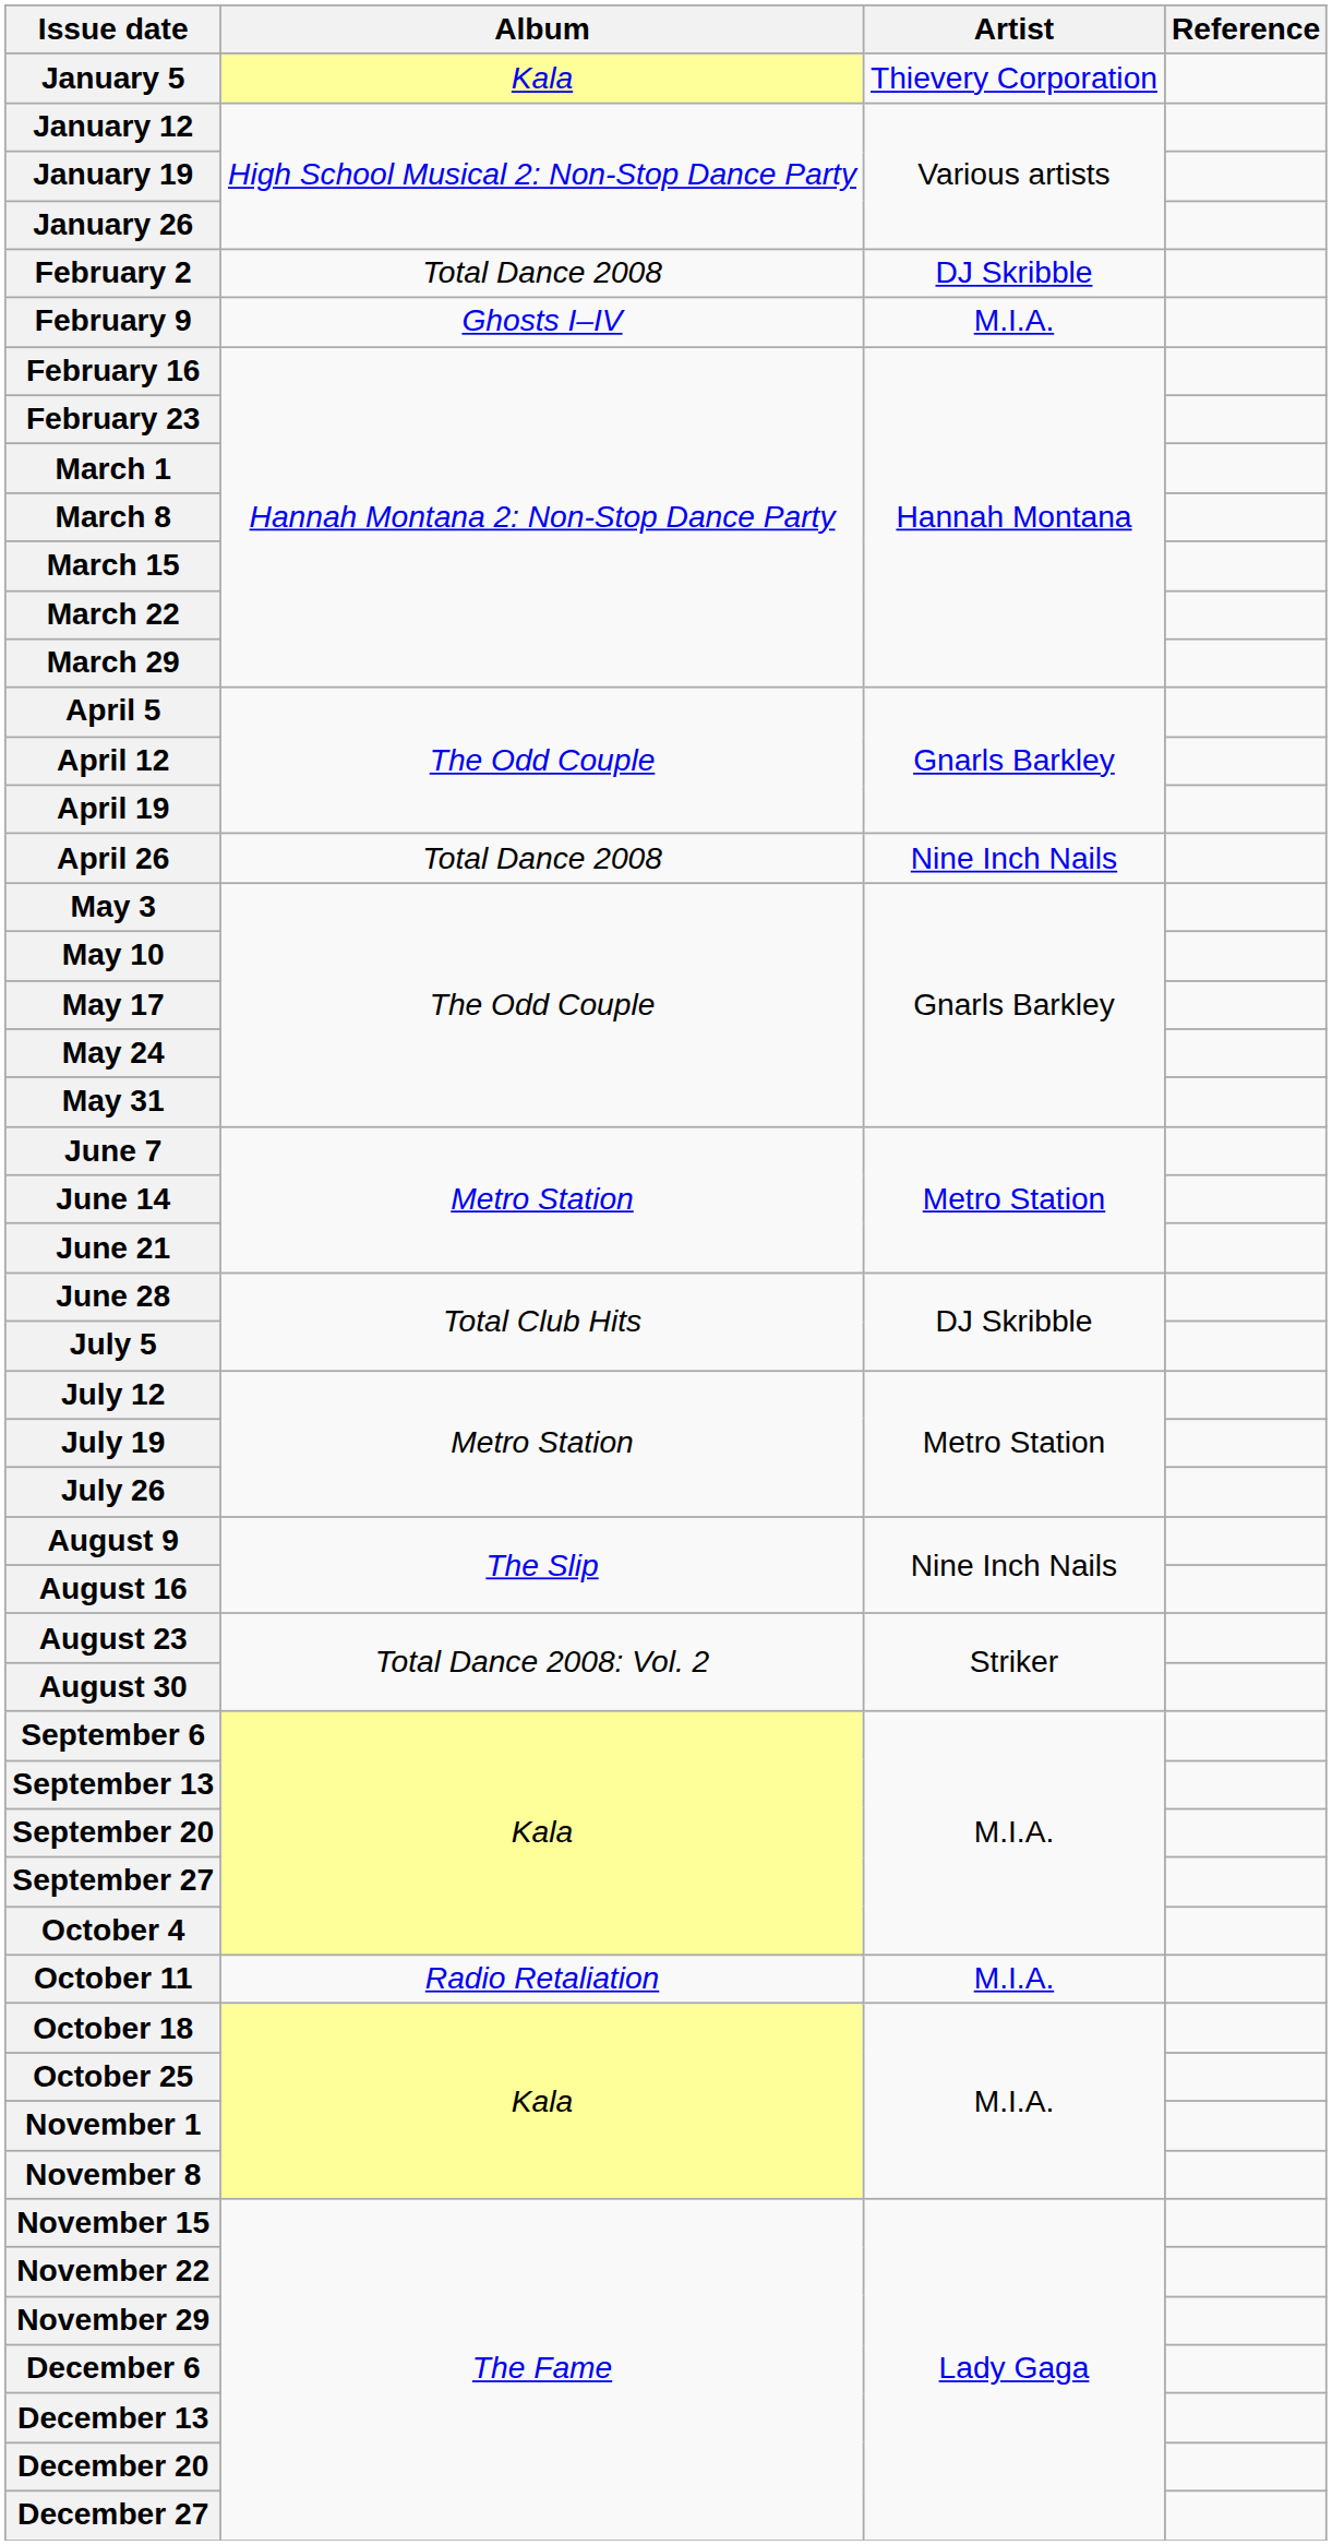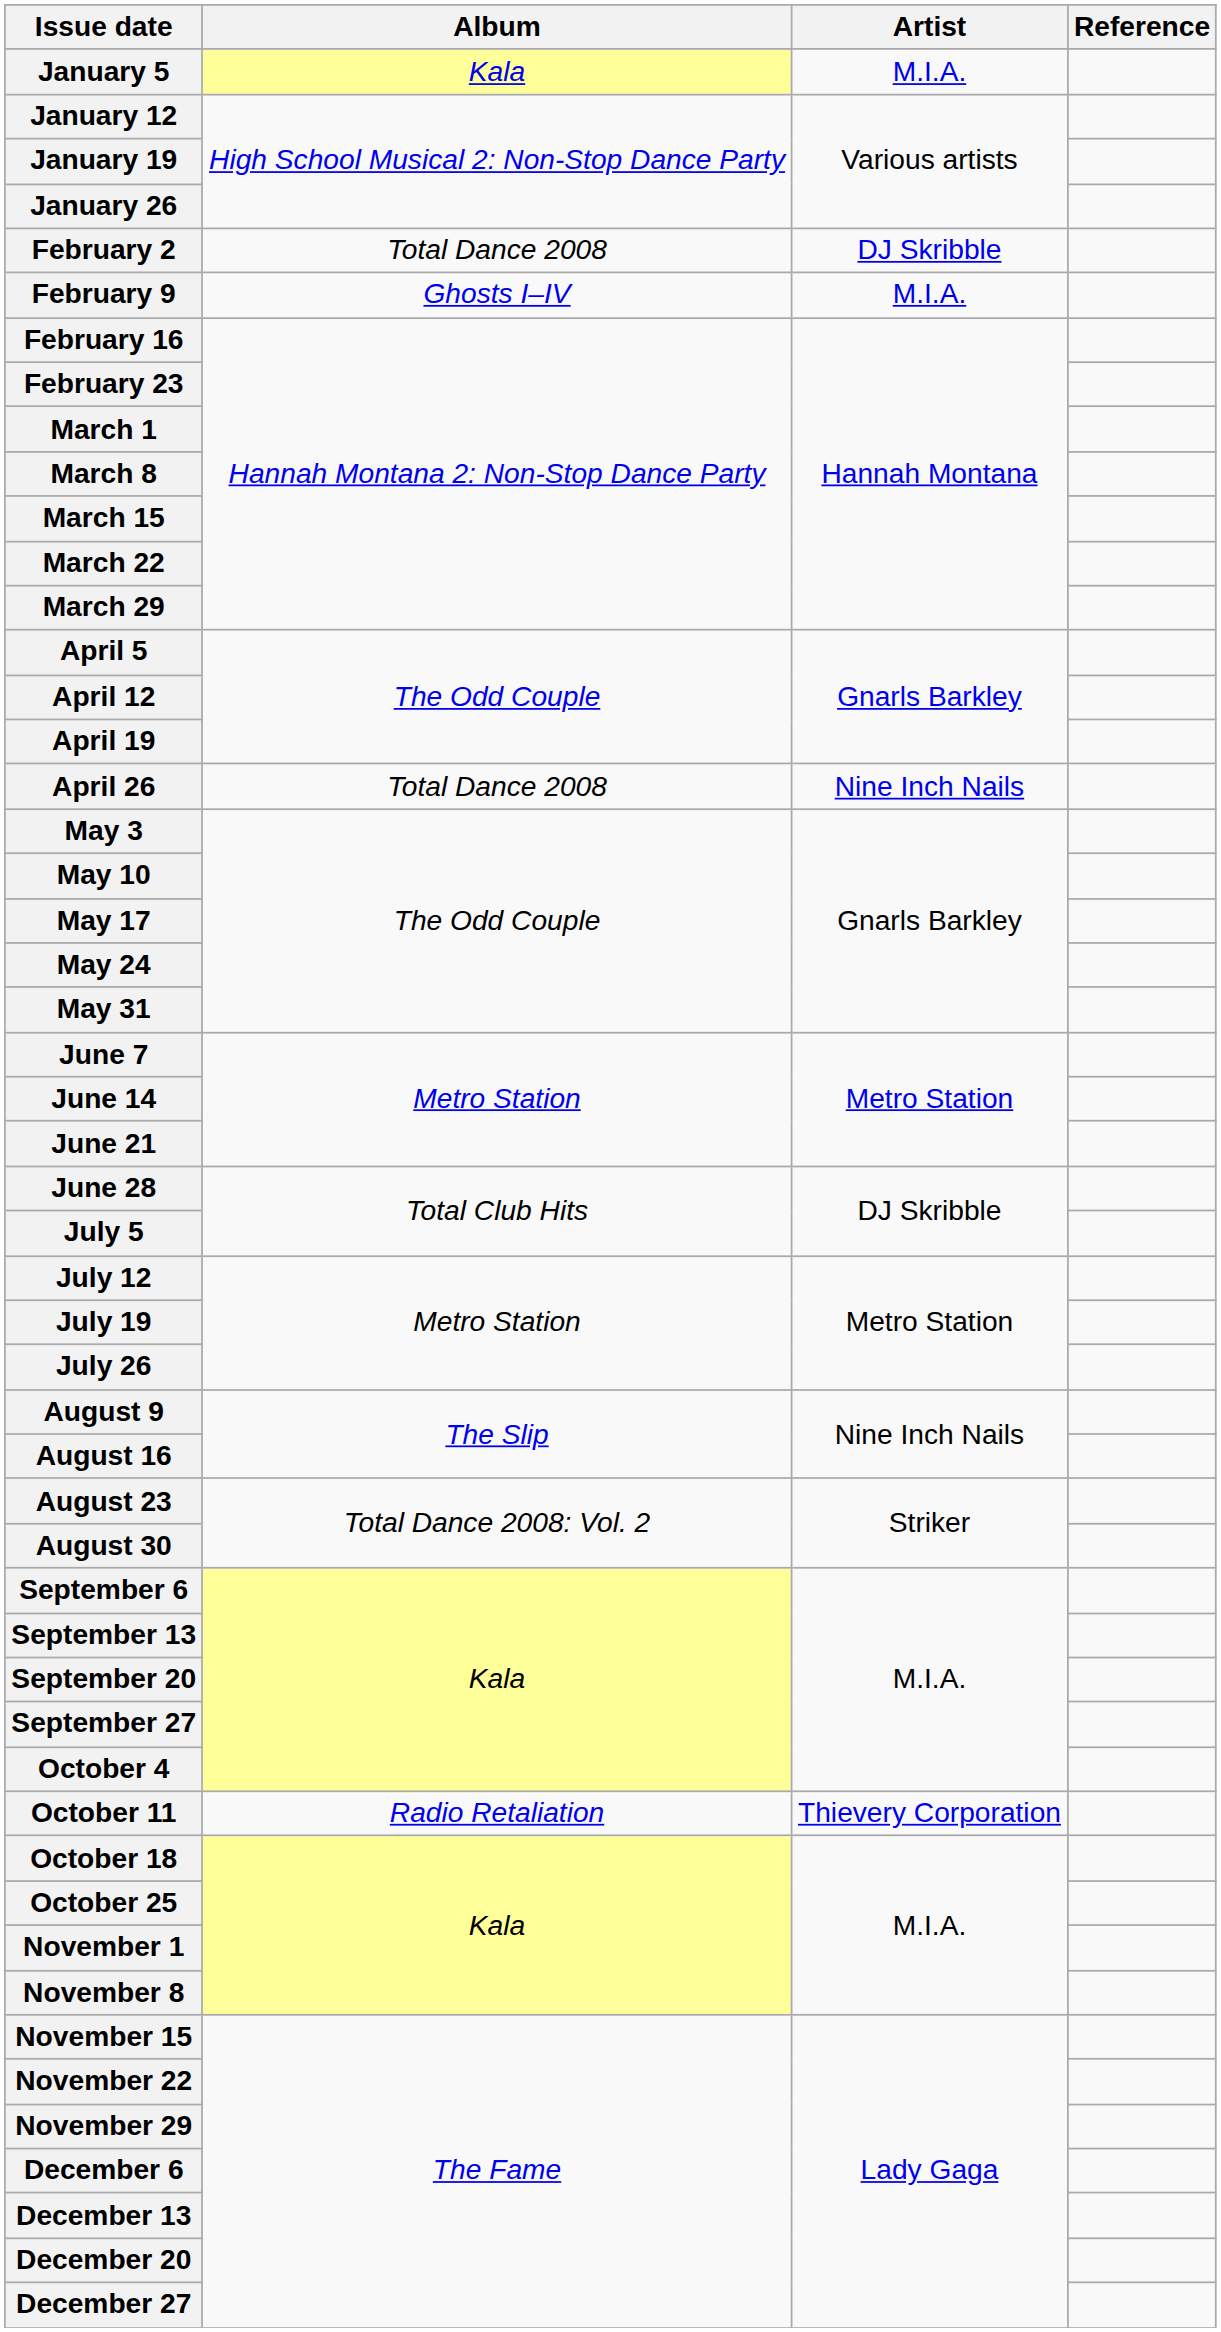 <table class="wikitable plainrowheaders" style="text-align:center">
 <tr>
 <th scope="col">Issue date</th>
 <th scope="col">Album</th>
 <th scope="col">Artist</th>
 <th scope="col">Reference</th>
 </tr>
 <tr>
 <th scope="row">January 5</th>
 <td bgcolor=#FFFF99><em><a href='#'>Kala</a></em> </td>
-<td><a href='#'>Thievery Corporation</a></td>
+<td><a href='#'>M.I.A.</a></td>
 <td></td>
 </tr>
 <tr>
 <th scope="row">January 12</th>
 <td rowspan="3"><em><a href='#'>High School Musical 2: Non-Stop Dance Party</a></em></td>
 <td rowspan="3">Various artists</td>
 <td></td>
 </tr>
 <tr>
 <th scope="row">January 19</th>
 <td></td>
 </tr>
 <tr>
 <th scope="row">January 26</th>
 <td></td>
 </tr>
 <tr>
 <th scope="row">February 2</th>
 <td><em>Total Dance 2008</em></td>
 <td><a href='#'>DJ Skribble</a></td>
 <td></td>
 </tr>
 <tr>
 <th scope="row">February 9</th>
 <td><em><a href='#'>Ghosts I–IV</a></em></td>
 <td><a href='#'>M.I.A.</a></td>
 <td></td>
 </tr>
 <tr>
 <th scope="row">February 16</th>
 <td rowspan="7"><em><a href='#'>Hannah Montana 2: Non-Stop Dance Party</a></em></td>
 <td rowspan="7"><a href='#'>Hannah Montana</a></td>
 <td></td>
 </tr>
 <tr>
 <th scope="row">February 23</th>
 <td></td>
 </tr>
 <tr>
 <th scope="row">March 1</th>
 <td></td>
 </tr>
 <tr>
 <th scope="row">March 8</th>
 <td></td>
 </tr>
 <tr>
 <th scope="row">March 15</th>
 <td></td>
 </tr>
 <tr>
 <th scope="row">March 22</th>
 <td></td>
 </tr>
 <tr>
 <th scope="row">March 29</th>
 <td></td>
 </tr>
 <tr>
 <th scope="row">April 5</th>
 <td rowspan="3"><em><a href='#'>The Odd Couple</a></em></td>
 <td rowspan="3"><a href='#'>Gnarls Barkley</a></td>
 <td></td>
 </tr>
 <tr>
 <th scope="row">April 12</th>
 <td></td>
 </tr>
 <tr>
 <th scope="row">April 19</th>
 <td></td>
 </tr>
 <tr>
 <th scope="row">April 26</th>
 <td><em>Total Dance 2008</em></td>
 <td><a href='#'>Nine Inch Nails</a></td>
 <td></td>
 </tr>
 <tr>
 <th scope="row">May 3</th>
 <td rowspan="5"><em>The Odd Couple</em></td>
 <td rowspan="5">Gnarls Barkley</td>
 <td></td>
 </tr>
 <tr>
 <th scope="row">May 10</th>
 <td></td>
 </tr>
 <tr>
 <th scope="row">May 17</th>
 <td></td>
 </tr>
 <tr>
 <th scope="row">May 24</th>
 <td></td>
 </tr>
 <tr>
 <th scope="row">May 31</th>
 <td></td>
 </tr>
 <tr>
 <th scope="row">June 7</th>
 <td rowspan="3"><em><a href='#'>Metro Station</a></em></td>
 <td rowspan="3"><a href='#'>Metro Station</a></td>
 <td></td>
 </tr>
 <tr>
 <th scope="row">June 14</th>
 <td></td>
 </tr>
 <tr>
 <th scope="row">June 21</th>
 <td></td>
 </tr>
 <tr>
 <th scope="row">June 28</th>
 <td rowspan="2"><em>Total Club Hits</em></td>
 <td rowspan="2">DJ Skribble</td>
 <td></td>
 </tr>
 <tr>
 <th scope="row">July 5</th>
 <td></td>
 </tr>
 <tr>
 <th scope="row">July 12</th>
 <td rowspan="3"><em>Metro Station</em></td>
 <td rowspan="3">Metro Station</td>
 <td></td>
 </tr>
 <tr>
 <th scope="row">July 19</th>
 <td></td>
 </tr>
 <tr>
 <th scope="row">July 26</th>
 <td></td>
 </tr>
 <tr>
 <th scope="row">August 9</th>
 <td rowspan="2"><em><a href='#'>The Slip</a></em></td>
 <td rowspan="2">Nine Inch Nails</td>
 <td></td>
 </tr>
 <tr>
 <th scope="row">August 16</th>
 <td></td>
 </tr>
 <tr>
 <th scope="row">August 23</th>
 <td rowspan="2"><em>Total Dance 2008: Vol. 2</em></td>
 <td rowspan="2">Striker</td>
 <td></td>
 </tr>
 <tr>
 <th scope="row">August 30</th>
 <td></td>
 </tr>
 <tr>
 <th scope="row">September 6</th>
 <td bgcolor=#FFFF99 rowspan="5"><em>Kala</em> </td>
 <td rowspan="5">M.I.A.</td>
 <td></td>
 </tr>
 <tr>
 <th scope="row">September 13</th>
 <td></td>
 </tr>
 <tr>
 <th scope="row">September 20</th>
 <td></td>
 </tr>
 <tr>
 <th scope="row">September 27</th>
 <td></td>
 </tr>
 <tr>
 <th scope="row">October 4</th>
 <td></td>
 </tr>
 <tr>
 <th scope="row">October 11</th>
 <td><em><a href='#'>Radio Retaliation</a></em></td>
-<td><a href='#'>M.I.A.</a></td>
+<td><a href='#'>Thievery Corporation</a></td>
 <td></td>
 </tr>
 <tr>
 <th scope="row">October 18</th>
 <td bgcolor=#FFFF99 rowspan="4"><em>Kala</em> </td>
 <td rowspan="4">M.I.A.</td>
 <td></td>
 </tr>
 <tr>
 <th scope="row">October 25</th>
 <td></td>
 </tr>
 <tr>
 <th scope="row">November 1</th>
 <td></td>
 </tr>
 <tr>
 <th scope="row">November 8</th>
 <td></td>
 </tr>
 <tr>
 <th scope="row">November 15</th>
 <td rowspan="7"><em><a href='#'>The Fame</a></em></td>
 <td rowspan="7"><a href='#'>Lady Gaga</a></td>
 <td></td>
 </tr>
 <tr>
 <th scope="row">November 22</th>
 <td></td>
 </tr>
 <tr>
 <th scope="row">November 29</th>
 <td></td>
 </tr>
 <tr>
 <th scope="row">December 6</th>
 <td></td>
 </tr>
 <tr>
 <th scope="row">December 13</th>
 <td></td>
 </tr>
 <tr>
 <th scope="row">December 20</th>
 <td></td>
 </tr>
 <tr>
 <th scope="row">December 27</th>
 <td></td>
 </tr>
 </table>
